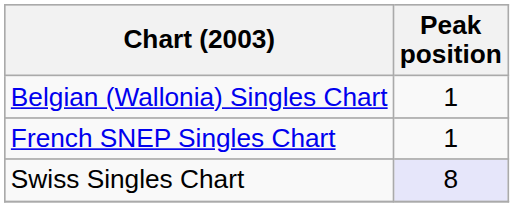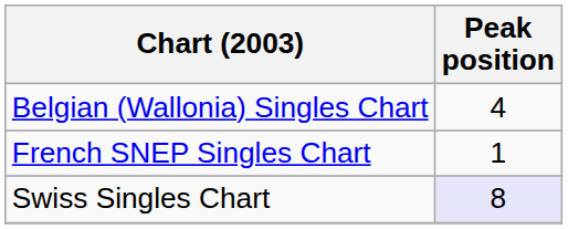 <table class="wikitable sortable">
 <tr>
 <th>Chart (2003)</th>
 <th>Peak<br>position</th>
 </tr>
 <tr>
 <td><a href='#'>Belgian (Wallonia) Singles Chart</a></td>
-<td align="center">1</td>
+<td align="center">4</td>
 </tr>
 <tr>
 <td><a href='#'>French SNEP Singles Chart</a></td>
 <td align="center">1</td>
 </tr>
 <tr>
 <td>Swiss Singles Chart</td>
 <td align="center" style="background: lavender;">8</td>
 </tr>
 <tr>
 </tr>
 </table>
